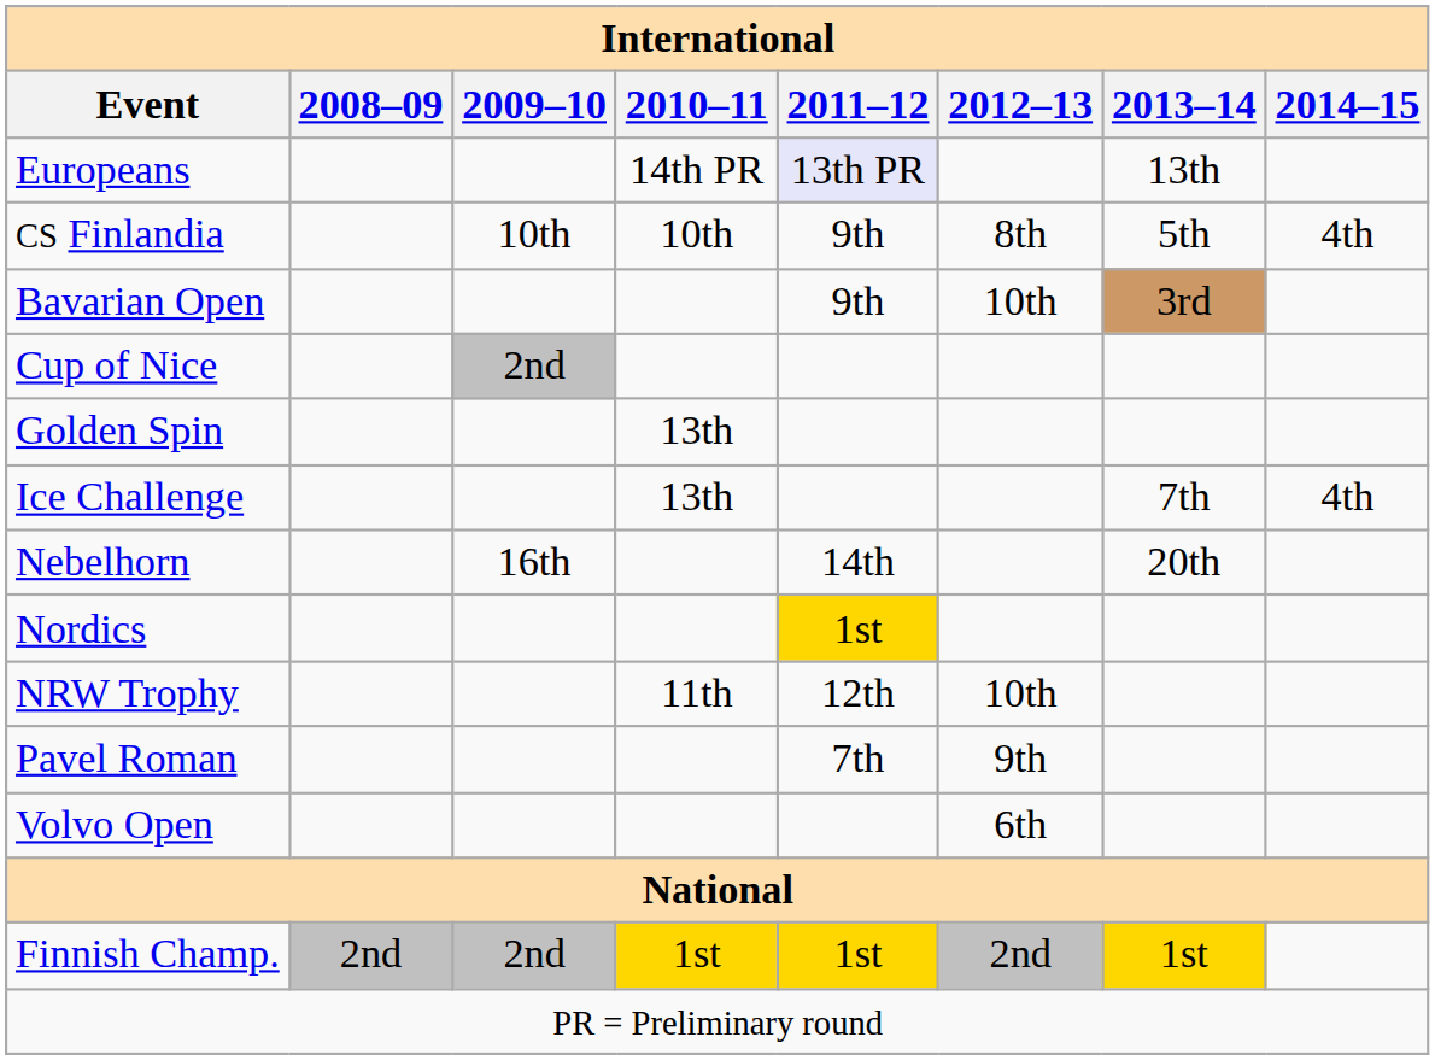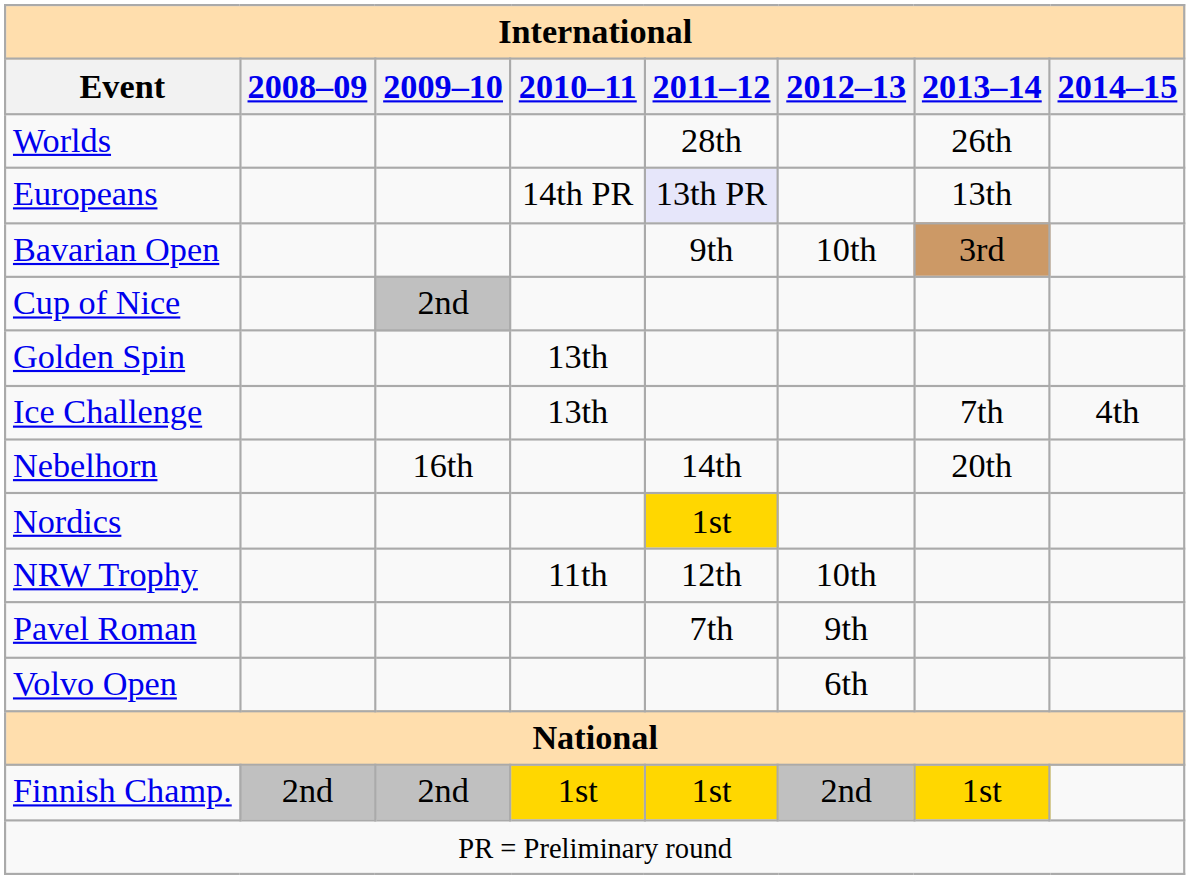 <table class="wikitable" style="text-align:center">
 <tr>
 <th style="background-color: #ffdead; " colspan=8 align=center><strong>International</strong></th>
 </tr>
 <tr>
 <th>Event</th>
 <th><a href='#'>2008–09</a></th>
 <th><a href='#'>2009–10</a></th>
 <th><a href='#'>2010–11</a></th>
 <th><a href='#'>2011–12</a></th>
 <th><a href='#'>2012–13</a></th>
 <th><a href='#'>2013–14</a></th>
 <th><a href='#'>2014–15</a></th>
 </tr>
 <tr>
+<td align=left><a href='#'>Worlds</a></td>
+<td></td>
+<td></td>
+<td></td>
+<td>28th</td>
+<td></td>
+<td>26th</td>
+<td></td>
+</tr>
+<tr>
 <td align=left><a href='#'>Europeans</a></td>
 <td></td>
 <td></td>
 <td>14th PR</td>
 <td style="background: lavender;">13th PR</td>
 <td></td>
 <td>13th</td>
 <td></td>
-</tr>
-<tr>
-<td align=left><small>CS</small> <a href='#'>Finlandia</a></td>
-<td></td>
-<td>10th</td>
-<td>10th</td>
-<td>9th</td>
-<td>8th</td>
-<td>5th</td>
-<td>4th</td>
 </tr>
 <tr>
 <td align=left><a href='#'>Bavarian Open</a></td>
 <td></td>
 <td></td>
 <td></td>
 <td>9th</td>
 <td>10th</td>
 <td bgcolor=cc9966>3rd</td>
 <td></td>
 </tr>
 <tr>
 <td align=left><a href='#'>Cup of Nice</a></td>
 <td></td>
 <td bgcolor=silver>2nd</td>
 <td></td>
 <td></td>
 <td></td>
 <td></td>
 <td></td>
 </tr>
 <tr>
 <td align=left><a href='#'>Golden Spin</a></td>
 <td></td>
 <td></td>
 <td>13th</td>
 <td></td>
 <td></td>
 <td></td>
 <td></td>
 </tr>
 <tr>
 <td align=left><a href='#'>Ice Challenge</a></td>
 <td></td>
 <td></td>
 <td>13th</td>
 <td></td>
 <td></td>
 <td>7th</td>
 <td>4th</td>
 </tr>
 <tr>
 <td align=left><a href='#'>Nebelhorn</a></td>
 <td></td>
 <td>16th</td>
 <td></td>
 <td>14th</td>
 <td></td>
 <td>20th</td>
 <td></td>
 </tr>
 <tr>
 <td align=left><a href='#'>Nordics</a></td>
 <td></td>
 <td></td>
 <td></td>
 <td bgcolor=gold>1st</td>
 <td></td>
 <td></td>
 <td></td>
 </tr>
 <tr>
 <td align=left><a href='#'>NRW Trophy</a></td>
 <td></td>
 <td></td>
 <td>11th</td>
 <td>12th</td>
 <td>10th</td>
 <td></td>
 <td></td>
 </tr>
 <tr>
 <td align=left><a href='#'>Pavel Roman</a></td>
 <td></td>
 <td></td>
 <td></td>
 <td>7th</td>
 <td>9th</td>
 <td></td>
 <td></td>
 </tr>
 <tr>
 <td align=left><a href='#'>Volvo Open</a></td>
 <td></td>
 <td></td>
 <td></td>
 <td></td>
 <td>6th</td>
 <td></td>
 <td></td>
 </tr>
 <tr>
 <th style="background-color: #ffdead; " colspan=8 align=center><strong>National</strong></th>
 </tr>
 <tr>
 <td align=left><a href='#'>Finnish Champ.</a></td>
 <td bgcolor=silver>2nd</td>
 <td bgcolor=silver>2nd</td>
 <td bgcolor=gold>1st</td>
 <td bgcolor=gold>1st</td>
 <td bgcolor=silver>2nd</td>
 <td bgcolor=gold>1st</td>
 <td></td>
 </tr>
 <tr>
 <td colspan=8 align=center><small> PR = Preliminary round </small></td>
 </tr>
 </table>
